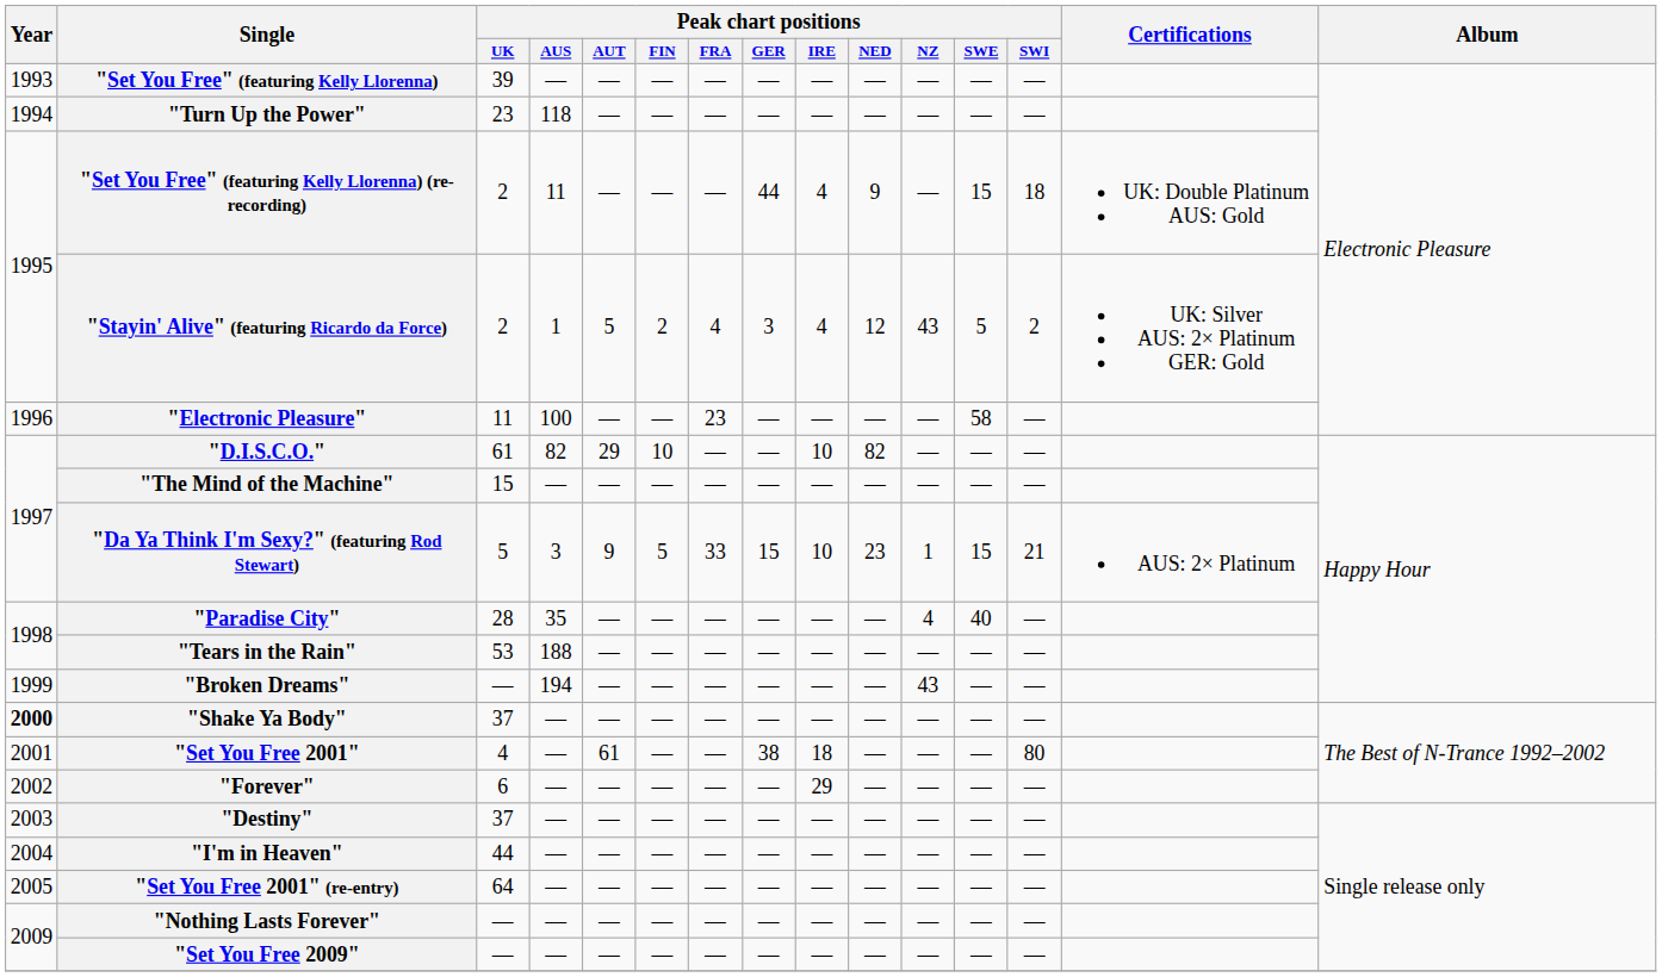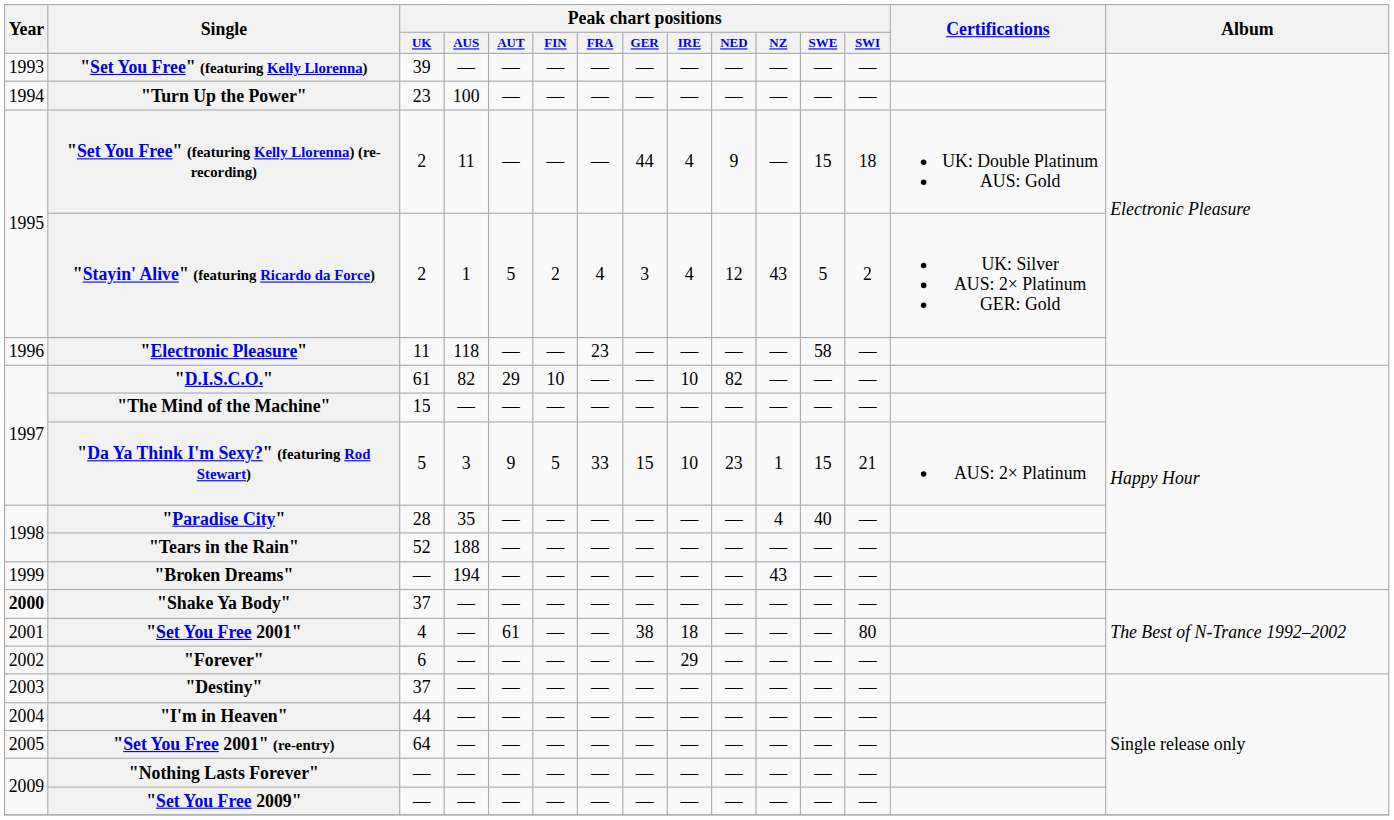 <table class="wikitable plainrowheaders" style="text-align:center;">
 <tr>
 <th rowspan="2">Year</th>
 <th rowspan="2" style="width:20em;">Single</th>
 <th colspan="11">Peak chart positions</th>
 <th rowspan="2" style="width:12em;"><a href='#'>Certifications</a></th>
 <th rowspan="2" style="width:16em;">Album</th>
 </tr>
 <tr style="font-size:small;">
 <th style="width:3em;font-size:90%"><a href='#'>UK</a><br></th>
 <th style="width:3em;font-size:90%"><a href='#'>AUS</a><br></th>
 <th style="width:3em;font-size:90%"><a href='#'>AUT</a><br></th>
 <th style="width:3em;font-size:90%"><a href='#'>FIN</a><br></th>
 <th style="width:3em;font-size:90%"><a href='#'>FRA</a><br></th>
 <th style="width:3em;font-size:90%"><a href='#'>GER</a><br></th>
 <th style="width:3em;font-size:90%"><a href='#'>IRE</a><br></th>
 <th style="width:3em;font-size:90%"><a href='#'>NED</a><br></th>
 <th style="width:3em;font-size:90%"><a href='#'>NZ</a><br></th>
 <th style="width:3em;font-size:90%"><a href='#'>SWE</a><br></th>
 <th style="width:3em;font-size:90%"><a href='#'>SWI</a><br></th>
 </tr>
 <tr>
 <td>1993</td>
 <th scope="row">"<a href='#'>Set You Free</a>" <small>(featuring <a href='#'>Kelly Llorenna</a>)</small></th>
 <td>39</td>
 <td>—</td>
 <td>—</td>
 <td>—</td>
 <td>—</td>
 <td>—</td>
 <td>—</td>
 <td>—</td>
 <td>—</td>
 <td>—</td>
 <td>—</td>
 <td></td>
 <td align="left" rowspan="5"><em>Electronic Pleasure</em></td>
 </tr>
 <tr>
 <td>1994</td>
 <th scope="row">"Turn Up the Power"</th>
 <td>23</td>
-<td>118</td>
+<td>100</td>
 <td>—</td>
 <td>—</td>
 <td>—</td>
 <td>—</td>
 <td>—</td>
 <td>—</td>
 <td>—</td>
 <td>—</td>
 <td>—</td>
 <td></td>
 </tr>
 <tr>
 <td rowspan="2">1995</td>
 <th scope="row">"<a href='#'>Set You Free</a>" <small>(featuring <a href='#'>Kelly Llorenna</a>) (re-recording)</small></th>
 <td>2</td>
 <td>11</td>
 <td>—</td>
 <td>—</td>
 <td>—</td>
 <td>44</td>
 <td>4</td>
 <td>9</td>
 <td>—</td>
 <td>15</td>
 <td>18</td>
 <td><br><ul><li>UK: Double Platinum</li><li>AUS: Gold</li></ul></td>
 </tr>
 <tr>
 <th scope="row">"<a href='#'>Stayin' Alive</a>" <small>(featuring <a href='#'>Ricardo da Force</a>)</small></th>
 <td>2</td>
 <td>1</td>
 <td>5</td>
 <td>2</td>
 <td>4</td>
 <td>3</td>
 <td>4</td>
 <td>12</td>
 <td>43</td>
 <td>5</td>
 <td>2</td>
 <td><br><ul><li>UK: Silver</li><li>AUS: 2× Platinum</li><li>GER: Gold</li></ul></td>
 </tr>
 <tr>
 <td>1996</td>
 <th scope="row">"<a href='#'>Electronic Pleasure</a>"</th>
 <td>11</td>
-<td>100</td>
+<td>118</td>
 <td>—</td>
 <td>—</td>
 <td>23</td>
 <td>—</td>
 <td>—</td>
 <td>—</td>
 <td>—</td>
 <td>58</td>
 <td>—</td>
 <td></td>
 </tr>
 <tr>
 <td rowspan="3">1997</td>
 <th scope="row">"<a href='#'>D.I.S.C.O.</a>"</th>
 <td>61</td>
 <td>82</td>
 <td>29</td>
 <td>10</td>
 <td>—</td>
 <td>—</td>
 <td>10</td>
 <td>82</td>
 <td>—</td>
 <td>—</td>
 <td>—</td>
 <td></td>
 <td align="left" rowspan="6"><em>Happy Hour</em></td>
 </tr>
 <tr>
 <th scope="row">"The Mind of the Machine"</th>
 <td>15</td>
 <td>—</td>
 <td>—</td>
 <td>—</td>
 <td>—</td>
 <td>—</td>
 <td>—</td>
 <td>—</td>
 <td>—</td>
 <td>—</td>
 <td>—</td>
 <td></td>
 </tr>
 <tr>
 <th scope="row">"<a href='#'>Da Ya Think I'm Sexy?</a>" <small>(featuring <a href='#'>Rod Stewart</a>)</small></th>
 <td>5</td>
 <td>3</td>
 <td>9</td>
 <td>5</td>
 <td>33</td>
 <td>15</td>
 <td>10</td>
 <td>23</td>
 <td>1</td>
 <td>15</td>
 <td>21</td>
 <td><br><ul><li>AUS: 2× Platinum</li></ul></td>
 </tr>
 <tr>
 <td rowspan="2">1998</td>
 <th scope="row">"<a href='#'>Paradise City</a>"</th>
 <td>28</td>
 <td>35</td>
 <td>—</td>
 <td>—</td>
 <td>—</td>
 <td>—</td>
 <td>—</td>
 <td>—</td>
 <td>4</td>
 <td>40</td>
 <td>—</td>
 <td></td>
 </tr>
 <tr>
 <th scope="row">"Tears in the Rain"</th>
-<td>53</td>
+<td>52</td>
 <td>188</td>
 <td>—</td>
 <td>—</td>
 <td>—</td>
 <td>—</td>
 <td>—</td>
 <td>—</td>
 <td>—</td>
 <td>—</td>
 <td>—</td>
 <td></td>
 </tr>
 <tr>
 <td>1999</td>
 <th scope="row">"Broken Dreams"</th>
 <td>—</td>
 <td>194</td>
 <td>—</td>
 <td>—</td>
 <td>—</td>
 <td>—</td>
 <td>—</td>
 <td>—</td>
 <td>43</td>
 <td>—</td>
 <td>—</td>
 <td></td>
 </tr>
 <tr>
 <td><strong>2000</strong></td>
 <th scope="row">"Shake Ya Body"</th>
 <td>37</td>
 <td>—</td>
 <td>—</td>
 <td>—</td>
 <td>—</td>
 <td>—</td>
 <td>—</td>
 <td>—</td>
 <td>—</td>
 <td>—</td>
 <td>—</td>
 <td></td>
 <td align="left" rowspan="3"><em>The Best of N-Trance 1992–2002</em></td>
 </tr>
 <tr>
 <td>2001</td>
 <th scope="row">"<a href='#'>Set You Free</a> 2001"</th>
 <td>4</td>
 <td>—</td>
 <td>61</td>
 <td>—</td>
 <td>—</td>
 <td>38</td>
 <td>18</td>
 <td>—</td>
 <td>—</td>
 <td>—</td>
 <td>80</td>
 <td></td>
 </tr>
 <tr>
 <td>2002</td>
 <th scope="row">"Forever"</th>
 <td>6</td>
 <td>—</td>
 <td>—</td>
 <td>—</td>
 <td>—</td>
 <td>—</td>
 <td>29</td>
 <td>—</td>
 <td>—</td>
 <td>—</td>
 <td>—</td>
 <td></td>
 </tr>
 <tr>
 <td>2003</td>
 <th scope="row">"Destiny"</th>
 <td>37</td>
 <td>—</td>
 <td>—</td>
 <td>—</td>
 <td>—</td>
 <td>—</td>
 <td>—</td>
 <td>—</td>
 <td>—</td>
 <td>—</td>
 <td>—</td>
 <td></td>
 <td align="left" rowspan="5">Single release only</td>
 </tr>
 <tr>
 <td>2004</td>
 <th scope="row">"I'm in Heaven"</th>
 <td>44</td>
 <td>—</td>
 <td>—</td>
 <td>—</td>
 <td>—</td>
 <td>—</td>
 <td>—</td>
 <td>—</td>
 <td>—</td>
 <td>—</td>
 <td>—</td>
 <td></td>
 </tr>
 <tr>
 <td>2005</td>
 <th scope="row">"<a href='#'>Set You Free</a> 2001" <small>(re-entry)</small></th>
 <td>64</td>
 <td>—</td>
 <td>—</td>
 <td>—</td>
 <td>—</td>
 <td>—</td>
 <td>—</td>
 <td>—</td>
 <td>—</td>
 <td>—</td>
 <td>—</td>
 <td></td>
 </tr>
 <tr>
 <td rowspan="2">2009</td>
 <th scope="row">"Nothing Lasts Forever"</th>
 <td>—</td>
 <td>—</td>
 <td>—</td>
 <td>—</td>
 <td>—</td>
 <td>—</td>
 <td>—</td>
 <td>—</td>
 <td>—</td>
 <td>—</td>
 <td>—</td>
 <td></td>
 </tr>
 <tr>
 <th scope="row">"<a href='#'>Set You Free</a> 2009"</th>
 <td>—</td>
 <td>—</td>
 <td>—</td>
 <td>—</td>
 <td>—</td>
 <td>—</td>
 <td>—</td>
 <td>—</td>
 <td>—</td>
 <td>—</td>
 <td>—</td>
 <td></td>
 </tr>
 <tr>
 </tr>
 </table>
